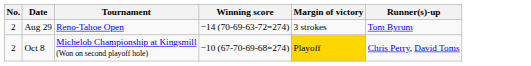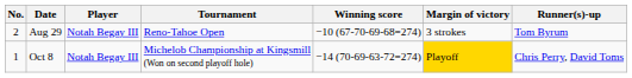 <table class="wikitable" style="font-size:95%;">
 <tr>
 <th>No.</th>
 <th>Date</th>
+<th>Player</th>
 <th>Tournament</th>
 <th>Winning score</th>
 <th>Margin of victory</th>
 <th>Runner(s)-up</th>
 </tr>
 <tr>
 <td align=center>2</td>
 <td>Aug 29</td>
+<td> <a href='#'>Notah Begay III</a></td>
 <td><a href='#'>Reno-Tahoe Open</a></td>
-<td>−14 (70-69-63-72=274)</td>
+<td>−10 (67-70-69-68=274)</td>
 <td>3 strokes</td>
 <td> <a href='#'>Tom Byrum</a></td>
 </tr>
 <tr>
-<td align=center>2</td>
+<td align=center>1</td>
 <td>Oct 8</td>
+<td> <a href='#'>Notah Begay III</a></td>
 <td><a href='#'>Michelob Championship at Kingsmill</a><br><small>(Won on second playoff hole)</small></td>
-<td>−10 (67-70-69-68=274)</td>
+<td>−14 (70-69-63-72=274)</td>
 <td style="background: gold;">Playoff</td>
 <td> <a href='#'>Chris Perry</a>,  <a href='#'>David Toms</a></td>
 </tr>
 </table>
